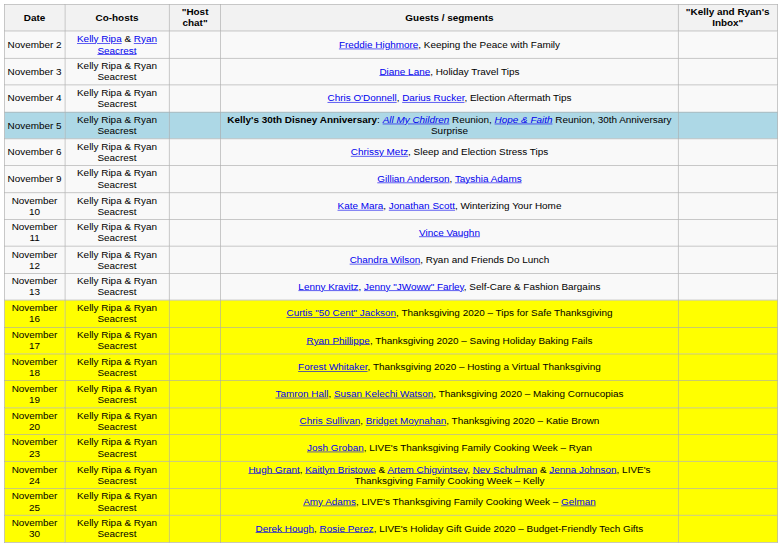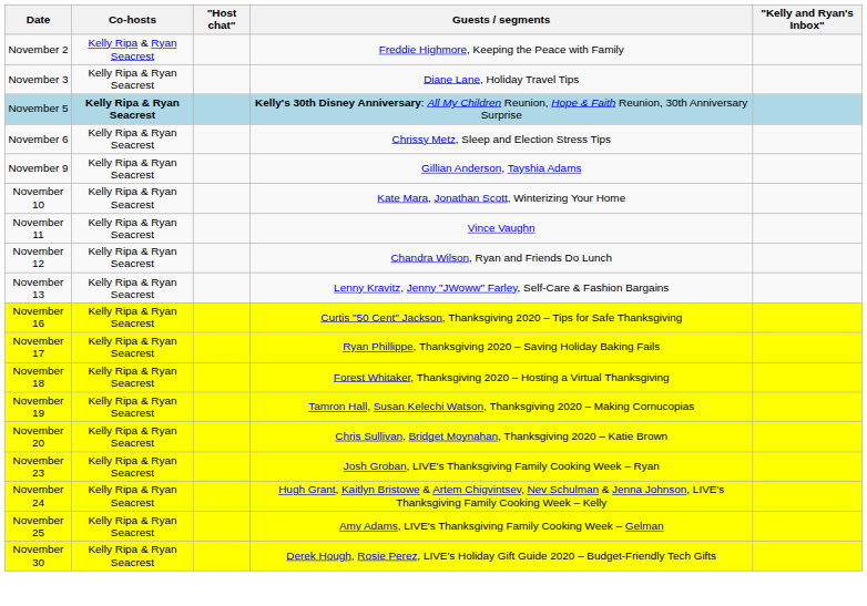 <table class="wikitable sortable" style="text-align:center;">
 <tr>
 <th>Date</th>
 <th>Co-hosts</th>
 <th>"Host chat"</th>
 <th>Guests / segments</th>
 <th>"Kelly and Ryan's Inbox"</th>
 </tr>
 <tr>
 <td>November 2</td>
 <td><a href='#'>Kelly Ripa</a> & <a href='#'>Ryan Seacrest</a></td>
 <td></td>
 <td><a href='#'>Freddie Highmore</a>, Keeping the Peace with Family</td>
 <td></td>
 </tr>
 <tr>
 <td>November 3</td>
 <td>Kelly Ripa & Ryan Seacrest</td>
 <td></td>
 <td><a href='#'>Diane Lane</a>, Holiday Travel Tips</td>
 <td></td>
 </tr>
-<tr>
-<td>November 4</td>
-<td>Kelly Ripa & Ryan Seacrest</td>
-<td></td>
-<td><a href='#'>Chris O'Donnell</a>, <a href='#'>Darius Rucker</a>, Election Aftermath Tips</td>
-<td></td>
-</tr>
 <tr style="background:lightblue;">
 <td>November 5</td>
-<td>Kelly Ripa & Ryan Seacrest</td>
+<td><strong>Kelly Ripa & Ryan Seacrest</strong></td>
 <td></td>
 <td><strong>Kelly's 30th Disney Anniversary</strong>: <em><a href='#'>All My Children</a></em> Reunion, <em><a href='#'>Hope & Faith</a></em> Reunion, 30th Anniversary Surprise</td>
 <td></td>
 </tr>
 <tr>
 <td>November 6</td>
 <td>Kelly Ripa & Ryan Seacrest</td>
 <td></td>
 <td><a href='#'>Chrissy Metz</a>, Sleep and Election Stress Tips</td>
 <td></td>
 </tr>
 <tr>
 <td>November 9</td>
 <td>Kelly Ripa & Ryan Seacrest</td>
 <td></td>
 <td><a href='#'>Gillian Anderson</a>, <a href='#'>Tayshia Adams</a></td>
 <td></td>
 </tr>
 <tr>
 <td>November 10</td>
 <td>Kelly Ripa & Ryan Seacrest</td>
 <td></td>
 <td><a href='#'>Kate Mara</a>, <a href='#'>Jonathan Scott</a>, Winterizing Your Home</td>
 <td></td>
 </tr>
 <tr>
 <td>November 11</td>
 <td>Kelly Ripa & Ryan Seacrest</td>
 <td></td>
 <td><a href='#'>Vince Vaughn</a></td>
 <td></td>
 </tr>
 <tr>
 <td>November 12</td>
 <td>Kelly Ripa & Ryan Seacrest</td>
 <td></td>
 <td><a href='#'>Chandra Wilson</a>, Ryan and Friends Do Lunch</td>
 <td></td>
 </tr>
 <tr>
 <td>November 13</td>
 <td>Kelly Ripa & Ryan Seacrest</td>
 <td></td>
 <td><a href='#'>Lenny Kravitz</a>, <a href='#'>Jenny "JWoww" Farley</a>, Self-Care & Fashion Bargains</td>
 <td></td>
 </tr>
 <tr style="background:yellow;">
 <td>November 16</td>
 <td>Kelly Ripa & Ryan Seacrest</td>
 <td></td>
 <td><a href='#'>Curtis "50 Cent" Jackson</a>, Thanksgiving 2020 – Tips for Safe Thanksgiving</td>
 <td></td>
 </tr>
 <tr style="background:yellow;">
 <td>November 17</td>
 <td>Kelly Ripa & Ryan Seacrest</td>
 <td></td>
 <td><a href='#'>Ryan Phillippe</a>, Thanksgiving 2020 – Saving Holiday Baking Fails</td>
 <td></td>
 </tr>
 <tr style="background:yellow;">
 <td>November 18</td>
 <td>Kelly Ripa & Ryan Seacrest</td>
 <td></td>
 <td><a href='#'>Forest Whitaker</a>, Thanksgiving 2020 – Hosting a Virtual Thanksgiving</td>
 <td></td>
 </tr>
 <tr style="background:yellow;">
 <td>November 19</td>
 <td>Kelly Ripa & Ryan Seacrest</td>
 <td></td>
 <td><a href='#'>Tamron Hall</a>, <a href='#'>Susan Kelechi Watson</a>, Thanksgiving 2020 – Making Cornucopias</td>
 <td></td>
 </tr>
 <tr style="background:yellow;">
 <td>November 20</td>
 <td>Kelly Ripa & Ryan Seacrest</td>
 <td></td>
 <td><a href='#'>Chris Sullivan</a>, <a href='#'>Bridget Moynahan</a>, Thanksgiving 2020 – Katie Brown</td>
 <td></td>
 </tr>
 <tr style="background:yellow;">
 <td>November 23</td>
 <td>Kelly Ripa & Ryan Seacrest</td>
 <td></td>
 <td><a href='#'>Josh Groban</a>, LIVE's Thanksgiving Family Cooking Week – Ryan</td>
 <td></td>
 </tr>
 <tr style="background:yellow;">
 <td>November 24</td>
 <td>Kelly Ripa & Ryan Seacrest</td>
 <td></td>
 <td><a href='#'>Hugh Grant</a>, <a href='#'>Kaitlyn Bristowe</a> & <a href='#'>Artem Chigvintsev</a>, <a href='#'>Nev Schulman</a> & <a href='#'>Jenna Johnson</a>, LIVE's Thanksgiving Family Cooking Week – Kelly</td>
 <td></td>
 </tr>
 <tr style="background:yellow;">
 <td>November 25</td>
 <td>Kelly Ripa & Ryan Seacrest</td>
 <td></td>
 <td><a href='#'>Amy Adams</a>, LIVE's Thanksgiving Family Cooking Week – <a href='#'>Gelman</a></td>
 <td></td>
 </tr>
 <tr style="background:yellow;">
 <td>November 30</td>
 <td>Kelly Ripa & Ryan Seacrest</td>
 <td></td>
 <td><a href='#'>Derek Hough</a>, <a href='#'>Rosie Perez</a>, LIVE's Holiday Gift Guide 2020 – Budget-Friendly Tech Gifts</td>
 <td></td>
 </tr>
 </table>
